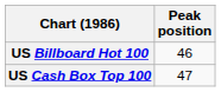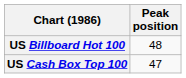 <table class="wikitable sortable plainrowheaders">
 <tr>
 <th scope="col">Chart (1986)</th>
 <th scope="col">Peak<br>position</th>
 </tr>
 <tr>
 <th scope=“row”>US <em><a href='#'>Billboard Hot 100</a></em></th>
-<td style="text-align:center;">46</td>
+<td style="text-align:center;">48</td>
 </tr>
 <tr>
 <th scope=“row”>US <em><a href='#'>Cash Box Top 100</a></em> </th>
 <td style="text-align:center;">47</td>
 </tr>
 </table>
